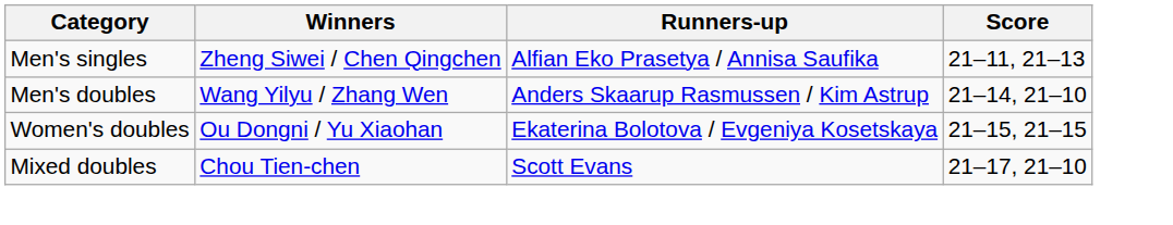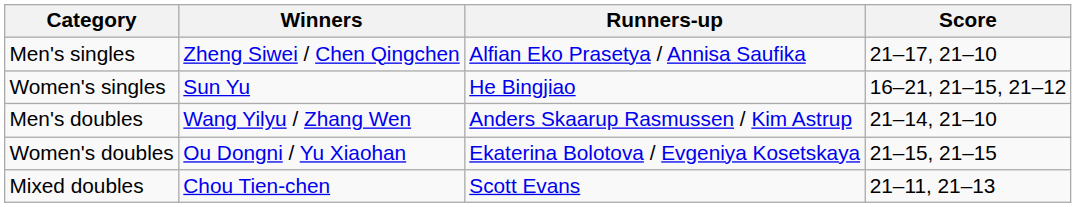 <table class=wikitable style="white-space:nowrap;">
 <tr>
 <th>Category</th>
 <th>Winners</th>
 <th>Runners-up</th>
 <th>Score</th>
 </tr>
 <tr>
 <td>Men's singles</td>
 <td> <a href='#'>Zheng Siwei</a> / <a href='#'>Chen Qingchen</a></td>
 <td> <a href='#'>Alfian Eko Prasetya</a> / <a href='#'>Annisa Saufika</a></td>
-<td>21–11, 21–13</td>
+<td>21–17, 21–10</td>
+</tr>
+<tr>
+<td>Women's singles</td>
+<td> <a href='#'>Sun Yu</a></td>
+<td> <a href='#'>He Bingjiao</a></td>
+<td>16–21, 21–15, 21–12</td>
 </tr>
 <tr>
 <td>Men's doubles</td>
 <td> <a href='#'>Wang Yilyu</a> / <a href='#'>Zhang Wen</a></td>
 <td> <a href='#'>Anders Skaarup Rasmussen</a> / <a href='#'>Kim Astrup</a></td>
 <td>21–14, 21–10</td>
 </tr>
 <tr>
 <td>Women's doubles</td>
 <td> <a href='#'>Ou Dongni</a> / <a href='#'>Yu Xiaohan</a></td>
 <td> <a href='#'>Ekaterina Bolotova</a> / <a href='#'>Evgeniya Kosetskaya</a></td>
 <td>21–15, 21–15</td>
 </tr>
 <tr>
 <td>Mixed doubles</td>
 <td> <a href='#'>Chou Tien-chen</a></td>
 <td> <a href='#'>Scott Evans</a></td>
-<td>21–17, 21–10</td>
+<td>21–11, 21–13</td>
 </tr>
 </table>
